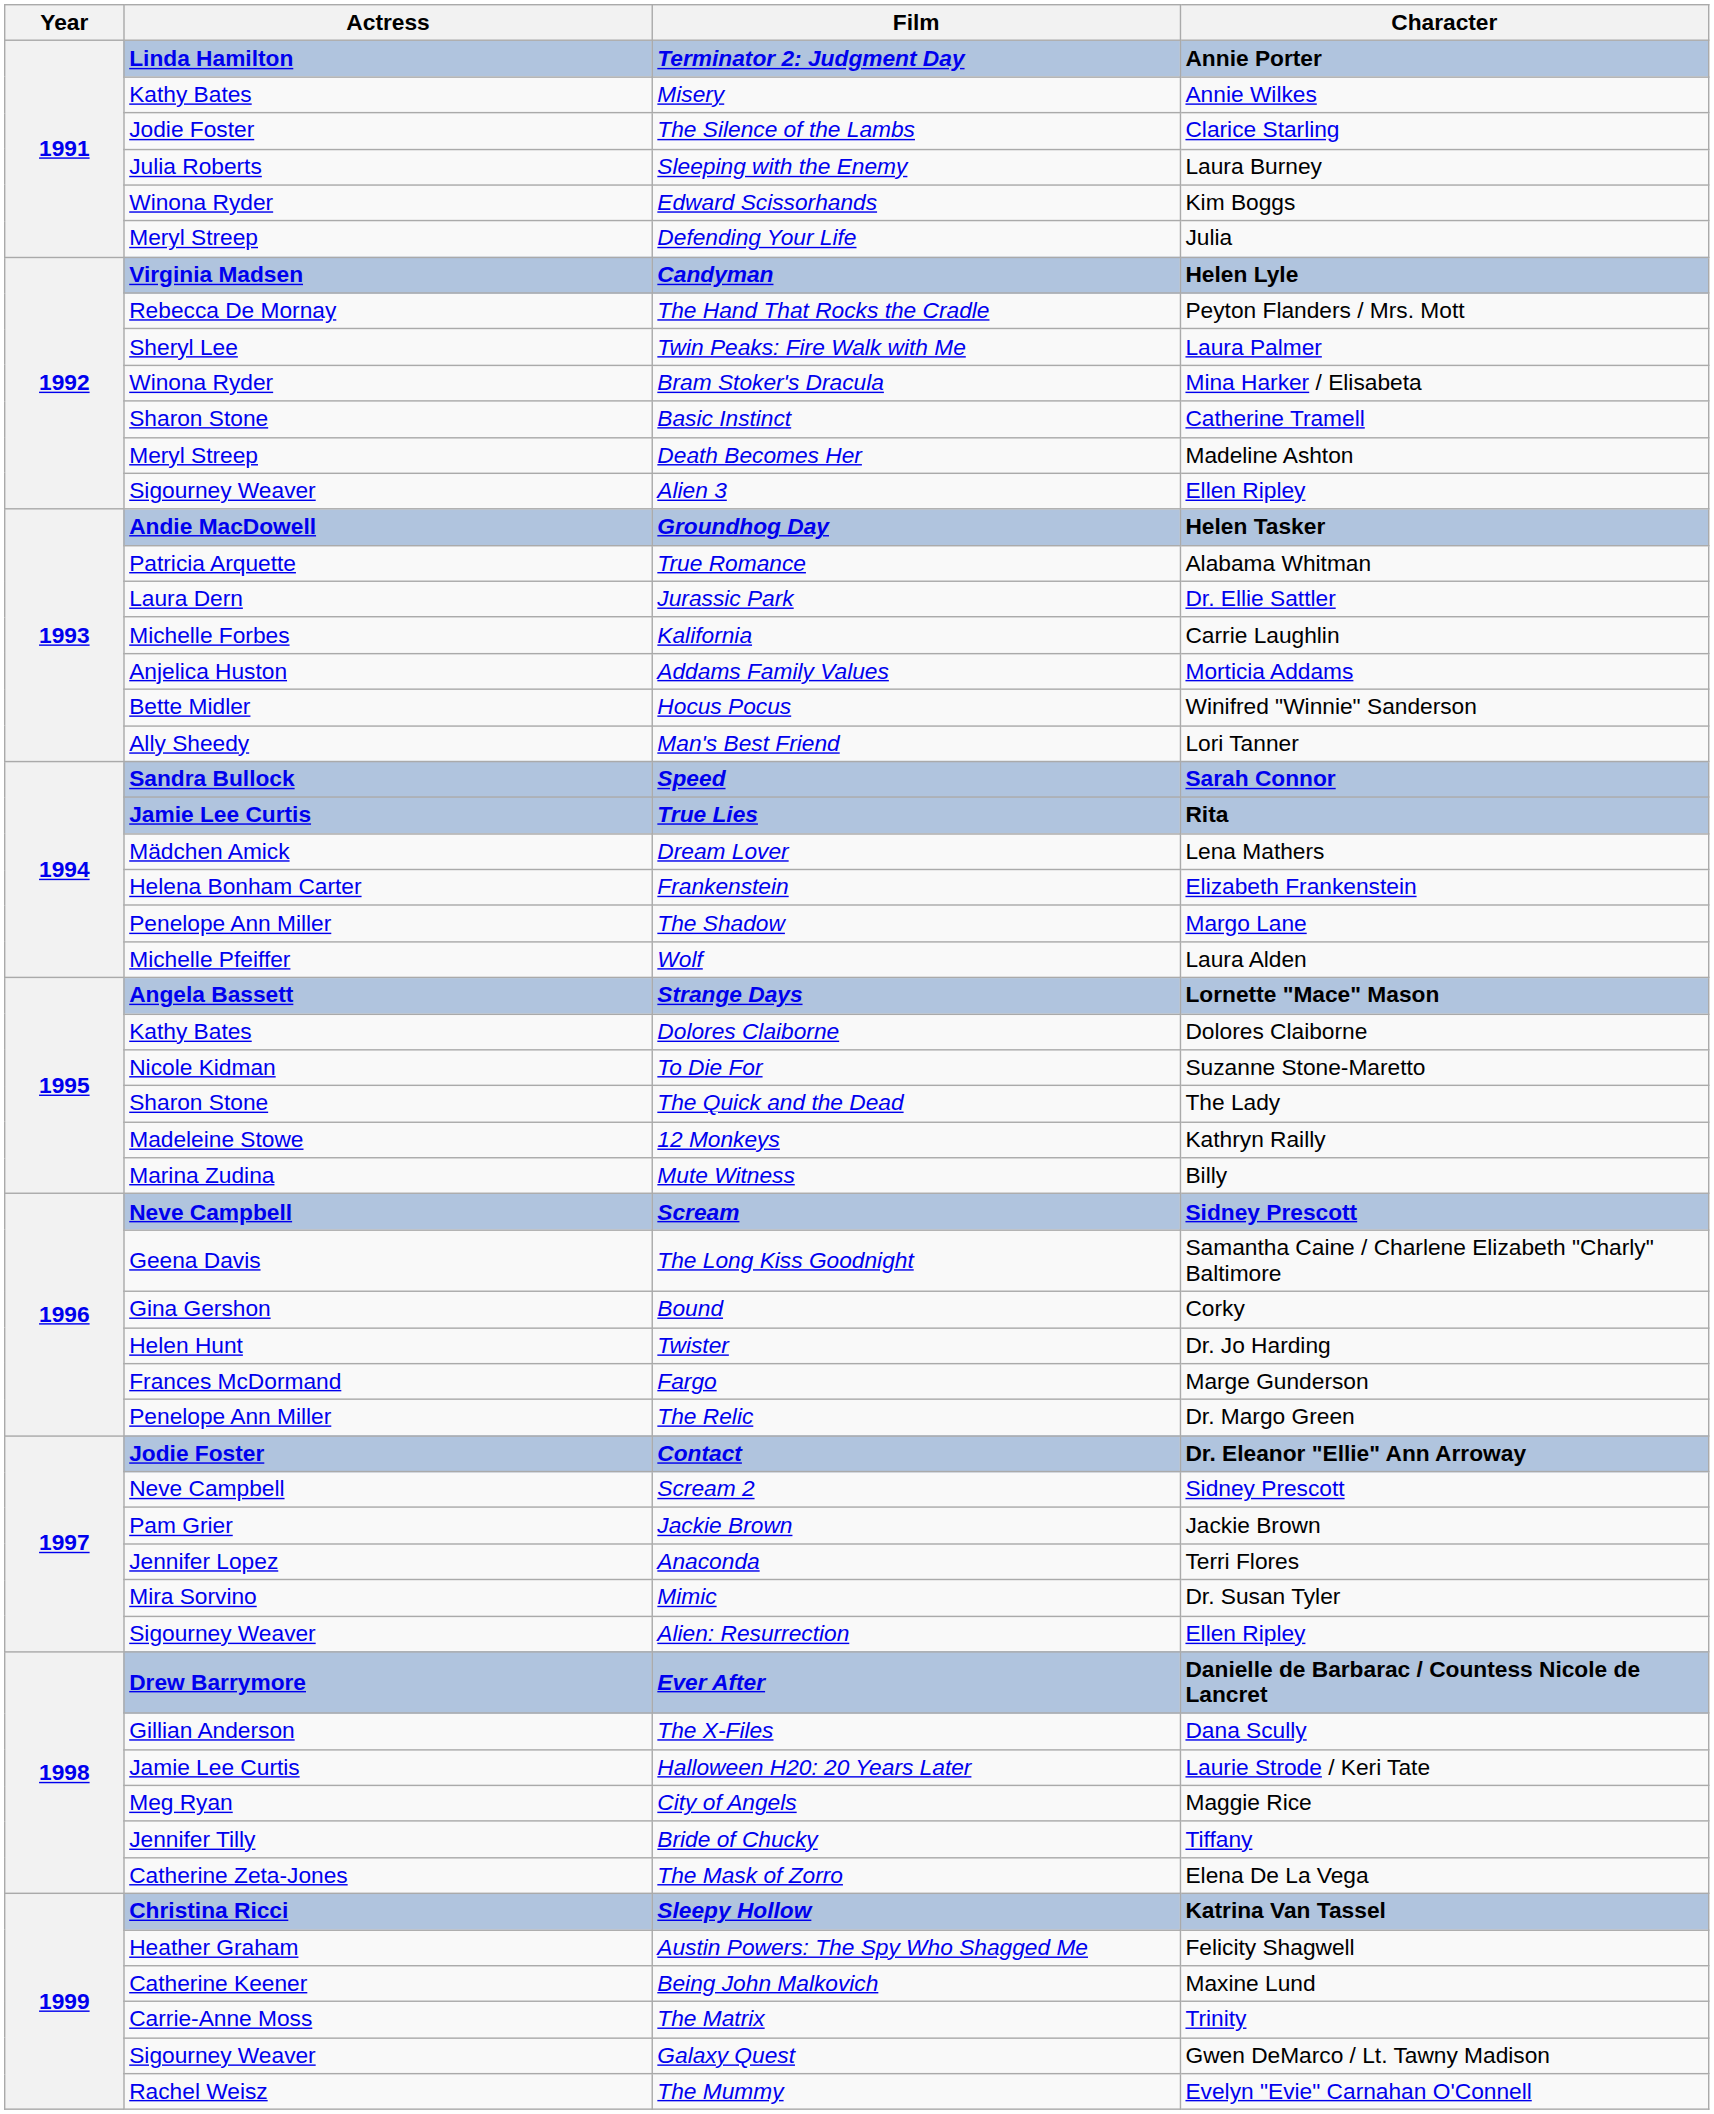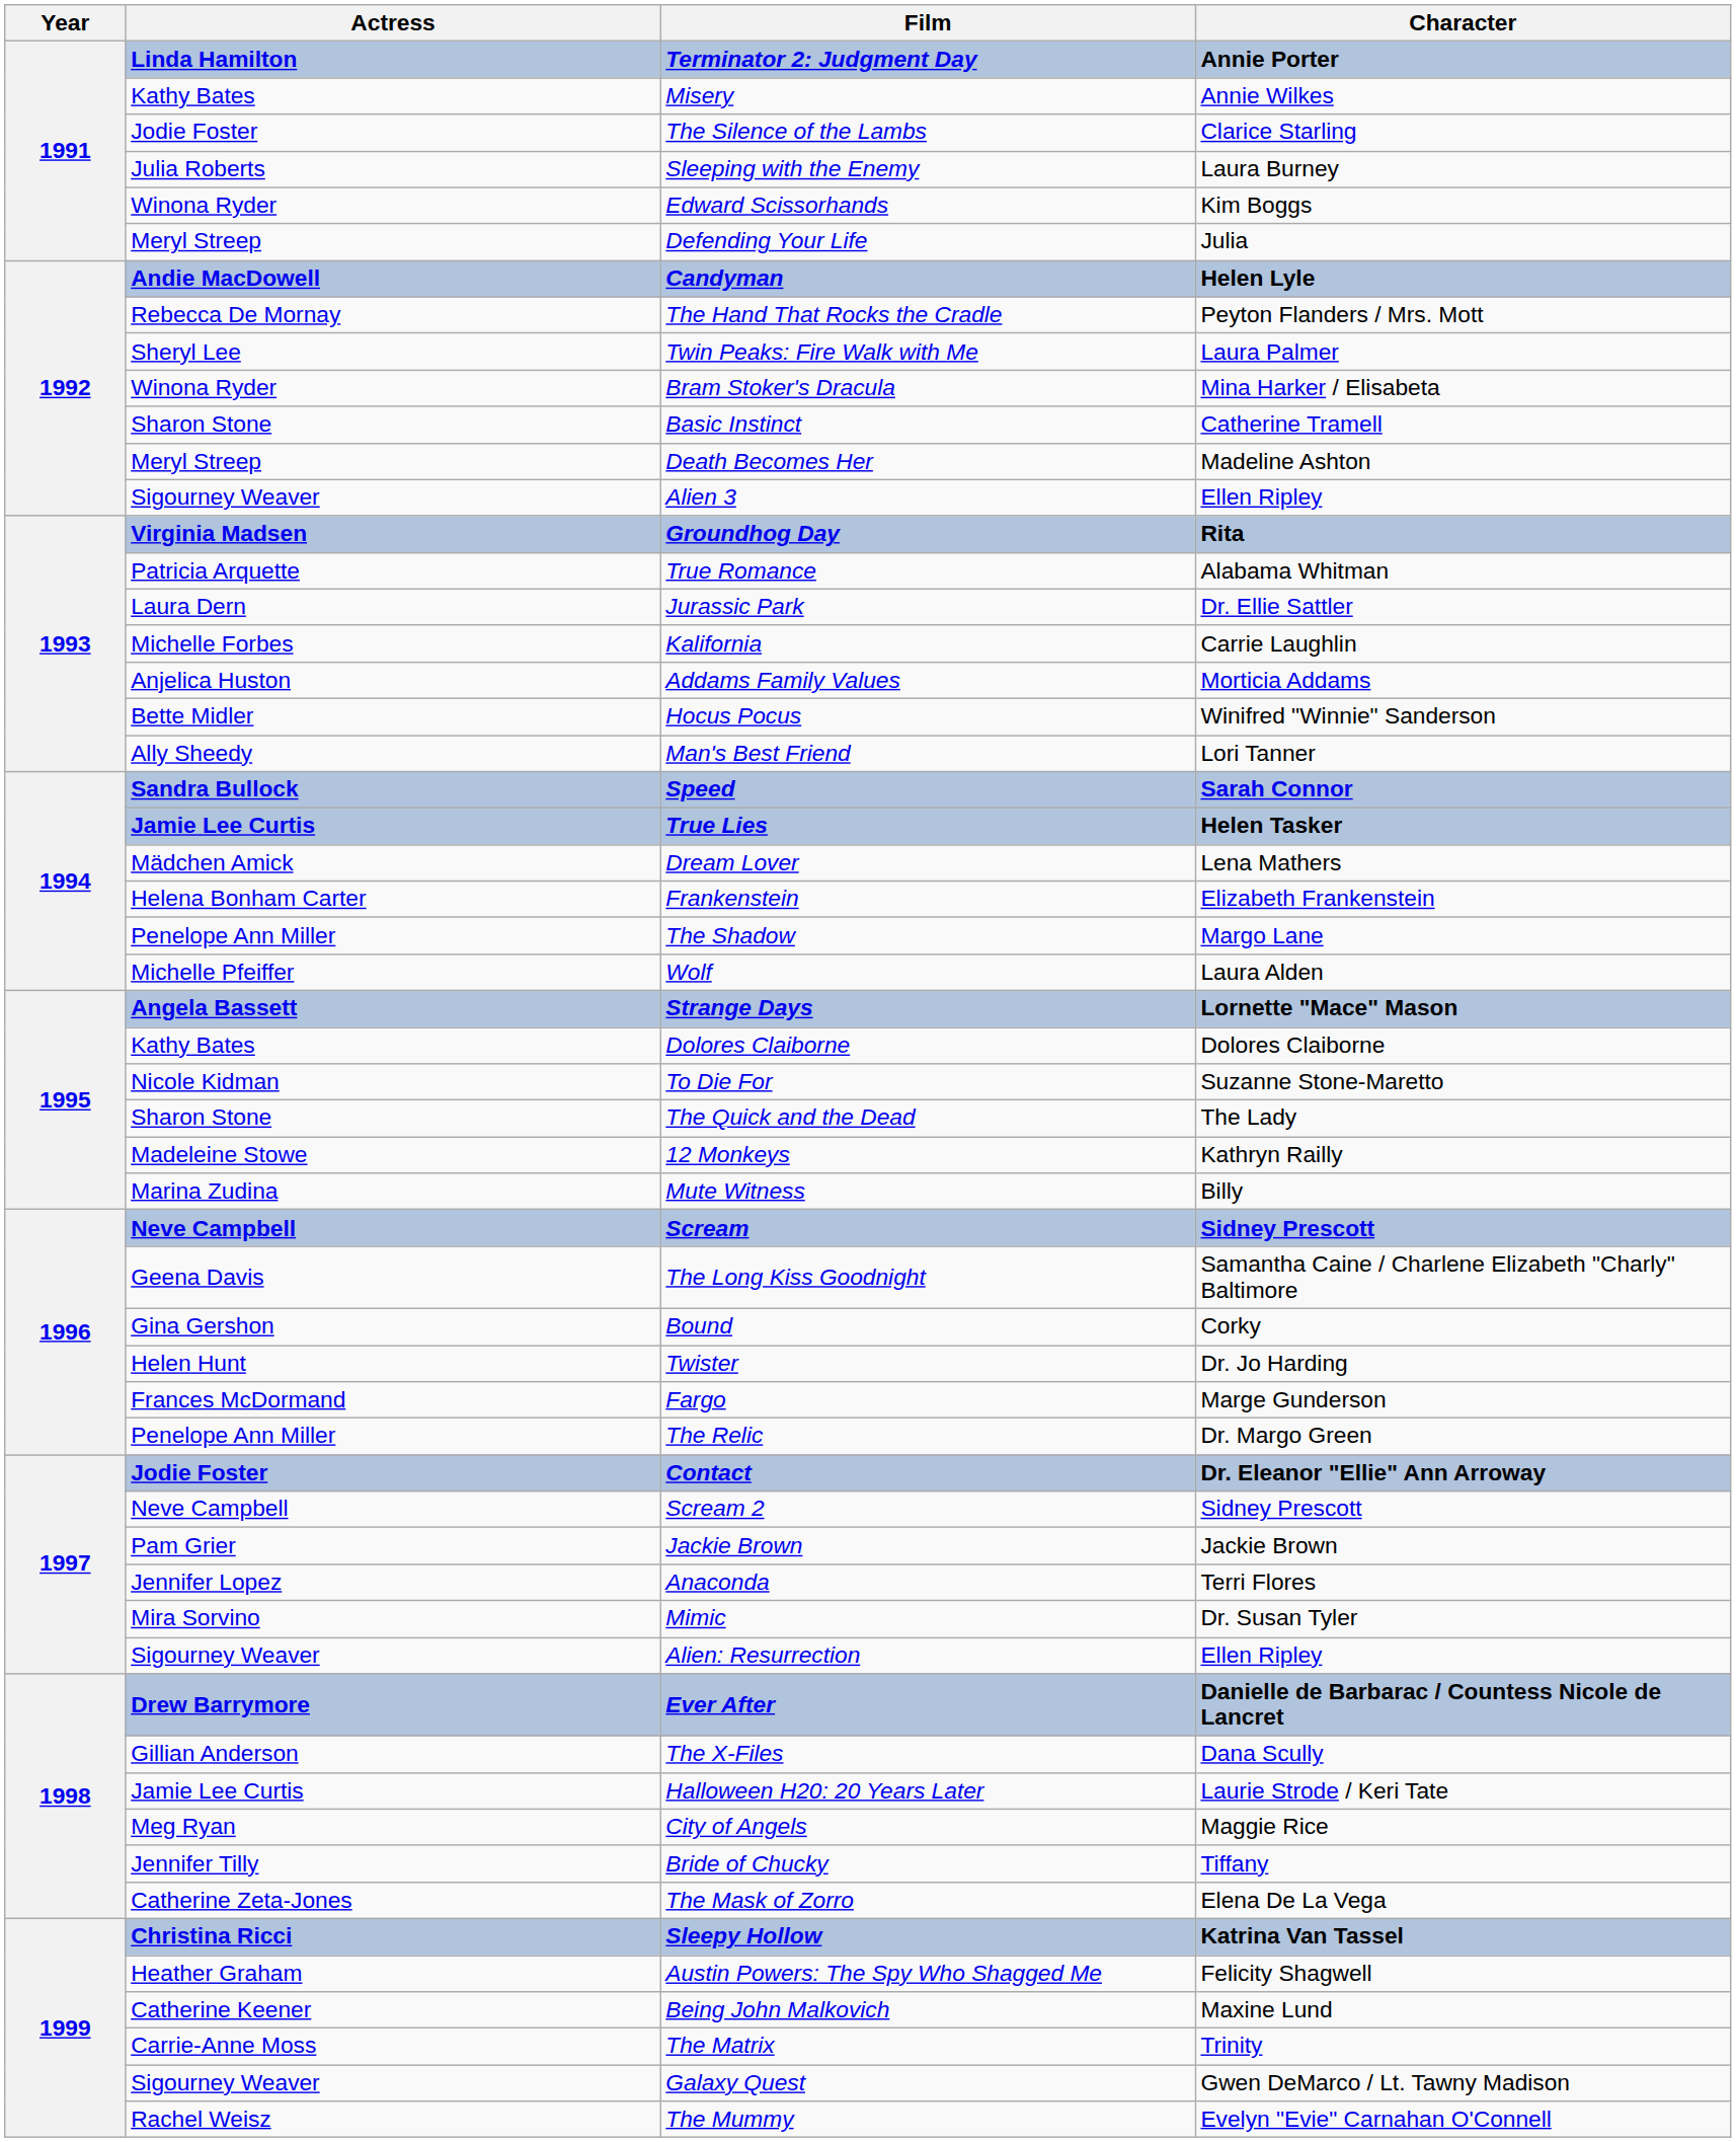 <table class="wikitable" width="95%" align="center">
 <tr>
 <th width=7%>Year</th>
 <th width=31%>Actress</th>
 <th width=31%>Film</th>
 <th width=31%>Character</th>
 </tr>
 <tr>
 <th rowspan=6><a href='#'>1991</a></th>
 <td style="background:#B0C4DE;"><strong><a href='#'>Linda Hamilton</a></strong></td>
 <td style="background:#B0C4DE;"><strong><em><a href='#'>Terminator 2: Judgment Day</a></em></strong></td>
 <td style="background:#B0C4DE;"><strong>Annie Porter</strong></td>
 </tr>
 <tr>
 <td><a href='#'>Kathy Bates</a></td>
 <td><em><a href='#'>Misery</a></em></td>
 <td><a href='#'>Annie Wilkes</a></td>
 </tr>
 <tr>
 <td><a href='#'>Jodie Foster</a></td>
 <td><em><a href='#'>The Silence of the Lambs</a></em></td>
 <td><a href='#'>Clarice Starling</a></td>
 </tr>
 <tr>
 <td><a href='#'>Julia Roberts</a></td>
 <td><em><a href='#'>Sleeping with the Enemy</a></em></td>
 <td>Laura Burney</td>
 </tr>
 <tr>
 <td><a href='#'>Winona Ryder</a></td>
 <td><em><a href='#'>Edward Scissorhands</a></em></td>
 <td>Kim Boggs</td>
 </tr>
 <tr>
 <td><a href='#'>Meryl Streep</a></td>
 <td><em><a href='#'>Defending Your Life</a></em></td>
 <td>Julia</td>
 </tr>
 <tr>
 <th rowspan=7><a href='#'>1992</a></th>
-<td style="background:#B0C4DE;"><strong><a href='#'>Virginia Madsen</a></strong></td>
+<td style="background:#B0C4DE;"><strong><a href='#'>Andie MacDowell</a></strong></td>
 <td style="background:#B0C4DE;"><strong><em><a href='#'>Candyman</a></em></strong></td>
 <td style="background:#B0C4DE;"><strong>Helen Lyle</strong></td>
 </tr>
 <tr>
 <td><a href='#'>Rebecca De Mornay</a></td>
 <td><em><a href='#'>The Hand That Rocks the Cradle</a></em></td>
 <td>Peyton Flanders / Mrs. Mott</td>
 </tr>
 <tr>
 <td><a href='#'>Sheryl Lee</a></td>
 <td><em><a href='#'>Twin Peaks: Fire Walk with Me</a></em></td>
 <td><a href='#'>Laura Palmer</a></td>
 </tr>
 <tr>
 <td><a href='#'>Winona Ryder</a></td>
 <td><em><a href='#'>Bram Stoker's Dracula</a></em></td>
 <td><a href='#'>Mina Harker</a> / Elisabeta</td>
 </tr>
 <tr>
 <td><a href='#'>Sharon Stone</a></td>
 <td><em><a href='#'>Basic Instinct</a></em></td>
 <td><a href='#'>Catherine Tramell</a></td>
 </tr>
 <tr>
 <td><a href='#'>Meryl Streep</a></td>
 <td><em><a href='#'>Death Becomes Her</a></em></td>
 <td>Madeline Ashton</td>
 </tr>
 <tr>
 <td><a href='#'>Sigourney Weaver</a></td>
 <td><em><a href='#'>Alien 3</a></em></td>
 <td><a href='#'>Ellen Ripley</a></td>
 </tr>
 <tr>
 <th rowspan=7><a href='#'>1993</a></th>
-<td style="background:#B0C4DE;"><strong><a href='#'>Andie MacDowell</a></strong></td>
+<td style="background:#B0C4DE;"><strong><a href='#'>Virginia Madsen</a></strong></td>
 <td style="background:#B0C4DE;"><strong><em><a href='#'>Groundhog Day</a></em></strong></td>
-<td style="background:#B0C4DE;"><strong>Helen Tasker</strong></td>
+<td style="background:#B0C4DE;"><strong>Rita</strong></td>
 </tr>
 <tr>
 <td><a href='#'>Patricia Arquette</a></td>
 <td><em><a href='#'>True Romance</a></em></td>
 <td>Alabama Whitman</td>
 </tr>
 <tr>
 <td><a href='#'>Laura Dern</a></td>
 <td><em><a href='#'>Jurassic Park</a></em></td>
 <td><a href='#'>Dr. Ellie Sattler</a></td>
 </tr>
 <tr>
 <td><a href='#'>Michelle Forbes</a></td>
 <td><em><a href='#'>Kalifornia</a></em></td>
 <td>Carrie Laughlin</td>
 </tr>
 <tr>
 <td><a href='#'>Anjelica Huston</a></td>
 <td><em><a href='#'>Addams Family Values</a></em></td>
 <td><a href='#'>Morticia Addams</a></td>
 </tr>
 <tr>
 <td><a href='#'>Bette Midler</a></td>
 <td><em><a href='#'>Hocus Pocus</a></em></td>
 <td>Winifred "Winnie" Sanderson</td>
 </tr>
 <tr>
 <td><a href='#'>Ally Sheedy</a></td>
 <td><em><a href='#'>Man's Best Friend</a></em></td>
 <td>Lori Tanner</td>
 </tr>
 <tr>
 <th rowspan=6><a href='#'>1994</a></th>
 <td style="background:#B0C4DE;"><strong><a href='#'>Sandra Bullock</a></strong></td>
 <td style="background:#B0C4DE;"><strong><em><a href='#'>Speed</a></em></strong></td>
 <td style="background:#B0C4DE;"><strong><a href='#'>Sarah Connor</a></strong></td>
 </tr>
 <tr>
 <td style="background:#B0C4DE;"><strong><a href='#'>Jamie Lee Curtis</a></strong></td>
 <td style="background:#B0C4DE;"><strong><em><a href='#'>True Lies</a></em></strong></td>
-<td style="background:#B0C4DE;"><strong>Rita</strong></td>
+<td style="background:#B0C4DE;"><strong>Helen Tasker</strong></td>
 </tr>
 <tr>
 <td><a href='#'>Mädchen Amick</a></td>
 <td><em><a href='#'>Dream Lover</a></em></td>
 <td>Lena Mathers</td>
 </tr>
 <tr>
 <td><a href='#'>Helena Bonham Carter</a></td>
 <td><em><a href='#'>Frankenstein</a></em></td>
 <td><a href='#'>Elizabeth Frankenstein</a></td>
 </tr>
 <tr>
 <td><a href='#'>Penelope Ann Miller</a></td>
 <td><em><a href='#'>The Shadow</a></em></td>
 <td><a href='#'>Margo Lane</a></td>
 </tr>
 <tr>
 <td><a href='#'>Michelle Pfeiffer</a></td>
 <td><em><a href='#'>Wolf</a></em></td>
 <td>Laura Alden</td>
 </tr>
 <tr>
 <th rowspan=6><a href='#'>1995</a></th>
 <td style="background:#B0C4DE;"><strong><a href='#'>Angela Bassett</a></strong></td>
 <td style="background:#B0C4DE;"><strong><em><a href='#'>Strange Days</a></em></strong></td>
 <td style="background:#B0C4DE;"><strong>Lornette "Mace" Mason</strong></td>
 </tr>
 <tr>
 <td><a href='#'>Kathy Bates</a></td>
 <td><em><a href='#'>Dolores Claiborne</a></em></td>
 <td>Dolores Claiborne</td>
 </tr>
 <tr>
 <td><a href='#'>Nicole Kidman</a></td>
 <td><em><a href='#'>To Die For</a></em></td>
 <td>Suzanne Stone-Maretto</td>
 </tr>
 <tr>
 <td><a href='#'>Sharon Stone</a></td>
 <td><em><a href='#'>The Quick and the Dead</a></em></td>
 <td>The Lady</td>
 </tr>
 <tr>
 <td><a href='#'>Madeleine Stowe</a></td>
 <td><em><a href='#'>12 Monkeys</a></em></td>
 <td>Kathryn Railly</td>
 </tr>
 <tr>
 <td><a href='#'>Marina Zudina</a></td>
 <td><em><a href='#'>Mute Witness</a></em></td>
 <td>Billy</td>
 </tr>
 <tr>
 <th rowspan=6><a href='#'>1996</a></th>
 <td style="background:#B0C4DE;"><strong><a href='#'>Neve Campbell</a></strong></td>
 <td style="background:#B0C4DE;"><strong><em><a href='#'>Scream</a></em></strong></td>
 <td style="background:#B0C4DE;"><strong><a href='#'>Sidney Prescott</a></strong></td>
 </tr>
 <tr>
 <td><a href='#'>Geena Davis</a></td>
 <td><em><a href='#'>The Long Kiss Goodnight</a></em></td>
 <td>Samantha Caine / Charlene Elizabeth "Charly" Baltimore</td>
 </tr>
 <tr>
 <td><a href='#'>Gina Gershon</a></td>
 <td><em><a href='#'>Bound</a></em></td>
 <td>Corky</td>
 </tr>
 <tr>
 <td><a href='#'>Helen Hunt</a></td>
 <td><em><a href='#'>Twister</a></em></td>
 <td>Dr. Jo Harding</td>
 </tr>
 <tr>
 <td><a href='#'>Frances McDormand</a></td>
 <td><em><a href='#'>Fargo</a></em></td>
 <td>Marge Gunderson</td>
 </tr>
 <tr>
 <td><a href='#'>Penelope Ann Miller</a></td>
 <td><em><a href='#'>The Relic</a></em></td>
 <td>Dr. Margo Green</td>
 </tr>
 <tr>
 <th rowspan=6><a href='#'>1997</a></th>
 <td style="background:#B0C4DE;"><strong><a href='#'>Jodie Foster</a></strong></td>
 <td style="background:#B0C4DE;"><strong><em><a href='#'>Contact</a></em></strong></td>
 <td style="background:#B0C4DE;"><strong>Dr. Eleanor "Ellie" Ann Arroway</strong></td>
 </tr>
 <tr>
 <td><a href='#'>Neve Campbell</a></td>
 <td><em><a href='#'>Scream 2</a></em></td>
 <td><a href='#'>Sidney Prescott</a></td>
 </tr>
 <tr>
 <td><a href='#'>Pam Grier</a></td>
 <td><em><a href='#'>Jackie Brown</a></em></td>
 <td>Jackie Brown</td>
 </tr>
 <tr>
 <td><a href='#'>Jennifer Lopez</a></td>
 <td><em><a href='#'>Anaconda</a></em></td>
 <td>Terri Flores</td>
 </tr>
 <tr>
 <td><a href='#'>Mira Sorvino</a></td>
 <td><em><a href='#'>Mimic</a></em></td>
 <td>Dr. Susan Tyler</td>
 </tr>
 <tr>
 <td><a href='#'>Sigourney Weaver</a></td>
 <td><em><a href='#'>Alien: Resurrection</a></em></td>
 <td><a href='#'>Ellen Ripley</a></td>
 </tr>
 <tr>
 <th rowspan=6><a href='#'>1998</a></th>
 <td style="background:#B0C4DE;"><strong><a href='#'>Drew Barrymore</a></strong></td>
 <td style="background:#B0C4DE;"><strong><em><a href='#'>Ever After</a></em></strong></td>
 <td style="background:#B0C4DE;"><strong>Danielle de Barbarac / Countess Nicole de Lancret</strong></td>
 </tr>
 <tr>
 <td><a href='#'>Gillian Anderson</a></td>
 <td><em><a href='#'>The X-Files</a></em></td>
 <td><a href='#'>Dana Scully</a></td>
 </tr>
 <tr>
 <td><a href='#'>Jamie Lee Curtis</a></td>
 <td><em><a href='#'>Halloween H20: 20 Years Later</a></em></td>
 <td><a href='#'>Laurie Strode</a> / Keri Tate</td>
 </tr>
 <tr>
 <td><a href='#'>Meg Ryan</a></td>
 <td><em><a href='#'>City of Angels</a></em></td>
 <td>Maggie Rice</td>
 </tr>
 <tr>
 <td><a href='#'>Jennifer Tilly</a></td>
 <td><em><a href='#'>Bride of Chucky</a></em></td>
 <td><a href='#'>Tiffany</a></td>
 </tr>
 <tr>
 <td><a href='#'>Catherine Zeta-Jones</a></td>
 <td><em><a href='#'>The Mask of Zorro</a></em></td>
 <td>Elena De La Vega</td>
 </tr>
 <tr>
 <th rowspan=6><a href='#'>1999</a></th>
 <td style="background:#B0C4DE;"><strong><a href='#'>Christina Ricci</a></strong></td>
 <td style="background:#B0C4DE;"><strong><em><a href='#'>Sleepy Hollow</a></em></strong></td>
 <td style="background:#B0C4DE;"><strong>Katrina Van Tassel</strong></td>
 </tr>
 <tr>
 <td><a href='#'>Heather Graham</a></td>
 <td><em><a href='#'>Austin Powers: The Spy Who Shagged Me</a></em></td>
 <td>Felicity Shagwell</td>
 </tr>
 <tr>
 <td><a href='#'>Catherine Keener</a></td>
 <td><em><a href='#'>Being John Malkovich</a></em></td>
 <td>Maxine Lund</td>
 </tr>
 <tr>
 <td><a href='#'>Carrie-Anne Moss</a></td>
 <td><em><a href='#'>The Matrix</a></em></td>
 <td><a href='#'>Trinity</a></td>
 </tr>
 <tr>
 <td><a href='#'>Sigourney Weaver</a></td>
 <td><em><a href='#'>Galaxy Quest</a></em></td>
 <td>Gwen DeMarco / Lt. Tawny Madison</td>
 </tr>
 <tr>
 <td><a href='#'>Rachel Weisz</a></td>
 <td><em><a href='#'>The Mummy</a></em></td>
 <td><a href='#'>Evelyn "Evie" Carnahan O'Connell</a></td>
 </tr>
 </table>
